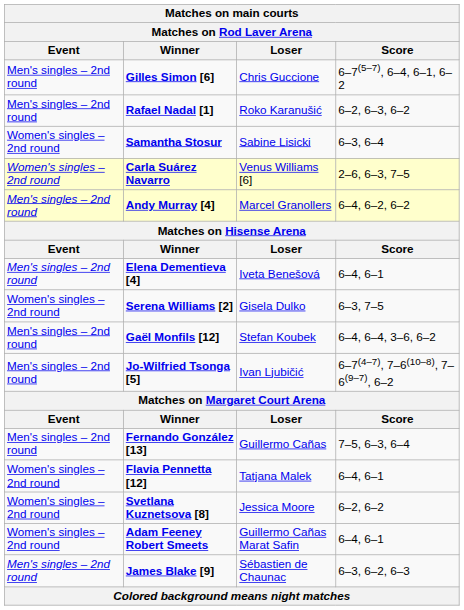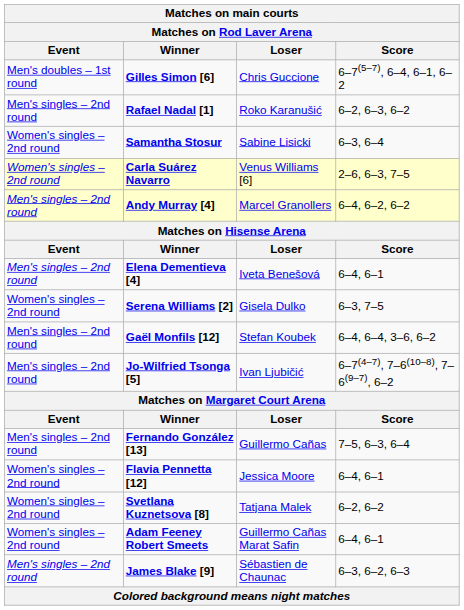 <table class="wikitable collapsible uncollapsed" style="margin:auto;">
 <tr>
 <th colspan=4 style="white-space:nowrap;">Matches on main courts</th>
 </tr>
 <tr>
 <th colspan=4><strong>Matches on <a href='#'>Rod Laver Arena</a></strong></th>
 </tr>
 <tr>
 <th>Event</th>
 <th>Winner</th>
 <th>Loser</th>
 <th>Score</th>
 </tr>
 <tr>
-<td><a href='#'>Men's singles – 2nd round</a></td>
+<td><a href='#'>Men's doubles – 1st round</a></td>
 <td> <strong><a href='#'>Gilles Simon</a> [6]</strong></td>
 <td> <a href='#'>Chris Guccione</a></td>
 <td>6–7<sup>(5–7)</sup>, 6–4, 6–1, 6–2</td>
 </tr>
 <tr>
 <td><a href='#'>Men's singles – 2nd round</a></td>
 <td> <strong><a href='#'>Rafael Nadal</a> [1]</strong></td>
 <td> <a href='#'>Roko Karanušić</a></td>
 <td>6–2, 6–3, 6–2</td>
 </tr>
 <tr>
 <td><a href='#'>Women's singles – 2nd round</a></td>
 <td> <strong><a href='#'>Samantha Stosur</a></strong></td>
 <td> <a href='#'>Sabine Lisicki</a></td>
 <td>6–3, 6–4</td>
 </tr>
 <tr bgcolor="#FFFFCC">
 <td><em><a href='#'>Women's singles – 2nd round</a></em></td>
 <td> <strong><a href='#'>Carla Suárez Navarro</a></strong></td>
 <td> <a href='#'>Venus Williams</a> [6]</td>
 <td>2–6, 6–3, 7–5</td>
 </tr>
 <tr bgcolor="#FFFFCC">
 <td><em><a href='#'>Men's singles – 2nd round</a></em></td>
 <td> <strong><a href='#'>Andy Murray</a> [4]</strong></td>
 <td> <a href='#'>Marcel Granollers</a></td>
 <td>6–4, 6–2, 6–2</td>
 </tr>
 <tr>
 <th colspan=4>Matches on <a href='#'>Hisense Arena</a></th>
 </tr>
 <tr>
 <th>Event</th>
 <th>Winner</th>
 <th>Loser</th>
 <th>Score</th>
 </tr>
 <tr>
 <td><em><a href='#'>Men's singles – 2nd round</a></em></td>
 <td> <strong><a href='#'>Elena Dementieva</a> [4]</strong></td>
 <td> <a href='#'>Iveta Benešová</a></td>
 <td>6–4, 6–1</td>
 </tr>
 <tr>
 <td><a href='#'>Women's singles – 2nd round</a></td>
 <td> <strong><a href='#'>Serena Williams</a> [2]</strong></td>
 <td> <a href='#'>Gisela Dulko</a></td>
 <td>6–3, 7–5</td>
 </tr>
 <tr>
 <td><a href='#'>Men's singles – 2nd round</a></td>
 <td> <strong><a href='#'>Gaël Monfils</a> [12]</strong></td>
 <td> <a href='#'>Stefan Koubek</a></td>
 <td>6–4, 6–4, 3–6, 6–2</td>
 </tr>
 <tr>
 <td><a href='#'>Men's singles – 2nd round</a></td>
 <td> <strong><a href='#'>Jo-Wilfried Tsonga</a> [5]</strong></td>
 <td> <a href='#'>Ivan Ljubičić</a></td>
 <td>6–7<sup>(4–7)</sup>, 7–6<sup>(10–8)</sup>, 7–6<sup>(9–7)</sup>, 6–2</td>
 </tr>
 <tr>
 <th colspan=4>Matches on <a href='#'>Margaret Court Arena</a></th>
 </tr>
 <tr>
 <th>Event</th>
 <th>Winner</th>
 <th>Loser</th>
 <th>Score</th>
 </tr>
 <tr>
 <td><a href='#'>Men's singles – 2nd round</a></td>
 <td> <strong><a href='#'>Fernando González</a> [13]</strong></td>
 <td> <a href='#'>Guillermo Cañas</a></td>
 <td>7–5, 6–3, 6–4</td>
 </tr>
 <tr>
 <td><a href='#'>Women's singles – 2nd round</a></td>
 <td> <strong><a href='#'>Flavia Pennetta</a> [12]</strong></td>
-<td> <a href='#'>Tatjana Malek</a></td>
+<td> <a href='#'>Jessica Moore</a></td>
 <td>6–4, 6–1</td>
 </tr>
 <tr>
 <td><a href='#'>Women's singles – 2nd round</a></td>
 <td> <strong><a href='#'>Svetlana Kuznetsova</a> [8]</strong></td>
-<td> <a href='#'>Jessica Moore</a></td>
+<td> <a href='#'>Tatjana Malek</a></td>
 <td>6–2, 6–2</td>
 </tr>
 <tr>
 <td><a href='#'>Women's singles – 2nd round</a></td>
 <td> <strong><a href='#'>Adam Feeney</a> <br>  <a href='#'>Robert Smeets</a></strong></td>
 <td> <a href='#'>Guillermo Cañas</a> <br>  <a href='#'>Marat Safin</a></td>
 <td>6–4, 6–1</td>
 </tr>
 <tr>
 <td><em><a href='#'>Men's singles – 2nd round</a></em></td>
 <td> <strong><a href='#'>James Blake</a> [9]</strong></td>
 <td> <a href='#'>Sébastien de Chaunac</a></td>
 <td>6–3, 6–2, 6–3</td>
 </tr>
 <tr>
 <th colspan=4><em>Colored background means night matches</em></th>
 </tr>
 </table>
